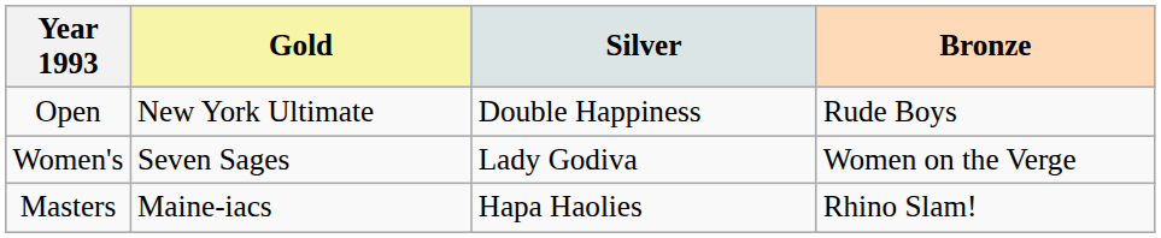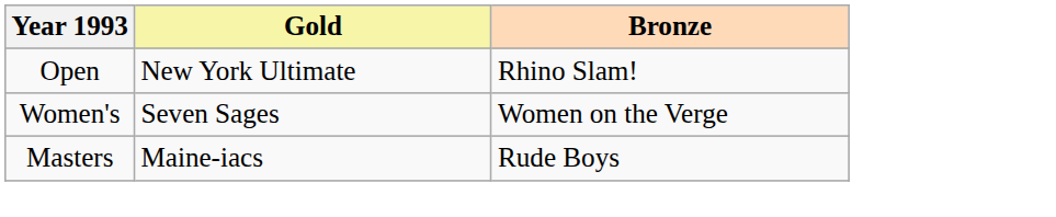 <table class="wikitable sortable">
 <tr bgcolor="#efefef" align="left">
 <th>Year 1993</th>
 <th width=200 style="background-color: #F7F6A8;"> Gold</th>
-<th width=200 style="background-color: #DCE5E5;"> Silver</th>
 <th width=200 style="background-color: #FFDAB9;"> Bronze</th>
 </tr>
 <tr>
 <td align="center">Open</td>
 <td>New York Ultimate </td>
-<td>Double Happiness </td>
-<td>Rude Boys </td>
+<td>Rhino Slam! </td>
 </tr>
 <tr>
 <td align="center">Women's</td>
 <td>Seven Sages </td>
-<td>Lady Godiva </td>
 <td>Women on the Verge </td>
 </tr>
 <tr>
 <td align="center">Masters</td>
 <td>Maine-iacs </td>
-<td>Hapa Haolies </td>
-<td>Rhino Slam! </td>
+<td>Rude Boys </td>
 </tr>
 </table>
